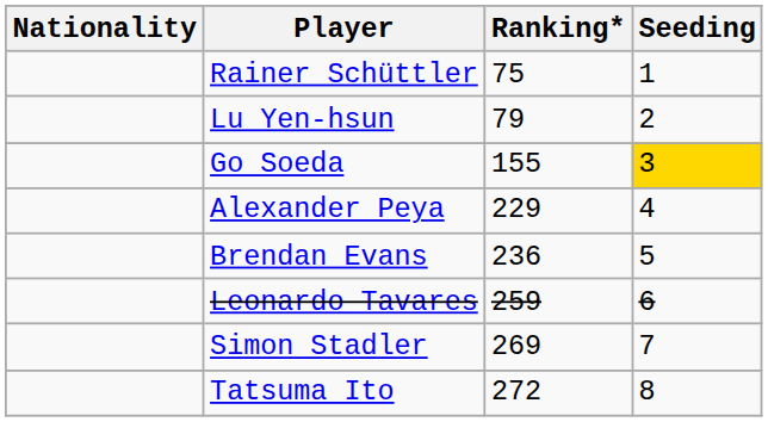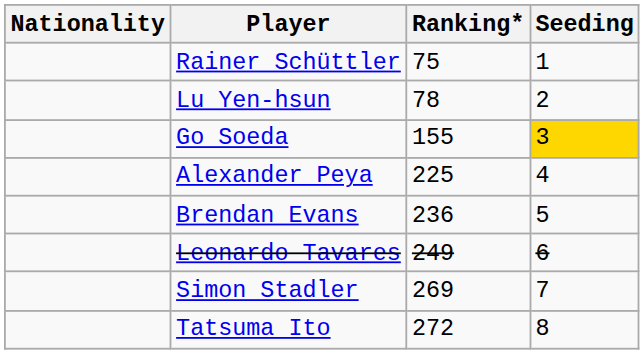 <table class="wikitable" border="1">
 <tr>
 <th>Nationality</th>
 <th>Player</th>
 <th>Ranking*</th>
 <th>Seeding</th>
 </tr>
 <tr>
 <td></td>
 <td><a href='#'>Rainer Schüttler</a></td>
 <td>75</td>
 <td>1</td>
 </tr>
 <tr>
 <td></td>
 <td><a href='#'>Lu Yen-hsun</a></td>
-<td>79</td>
+<td>78</td>
 <td>2</td>
 </tr>
 <tr>
 <td></td>
 <td><a href='#'>Go Soeda</a></td>
 <td>155</td>
 <td style="background: gold;">3</td>
 </tr>
 <tr>
 <td></td>
 <td><a href='#'>Alexander Peya</a></td>
-<td>229</td>
+<td>225</td>
 <td>4</td>
 </tr>
 <tr>
 <td></td>
 <td><a href='#'>Brendan Evans</a></td>
 <td>236</td>
 <td>5</td>
 </tr>
 <tr>
 <td></td>
 <td><s><a href='#'>Leonardo Tavares</a></s></td>
-<td><s>259</s></td>
+<td><s>249</s></td>
 <td><s>6</s></td>
 </tr>
 <tr>
 <td></td>
 <td><a href='#'>Simon Stadler</a></td>
 <td>269</td>
 <td>7</td>
 </tr>
 <tr>
 <td></td>
 <td><a href='#'>Tatsuma Ito</a></td>
 <td>272</td>
 <td>8</td>
 </tr>
 </table>
